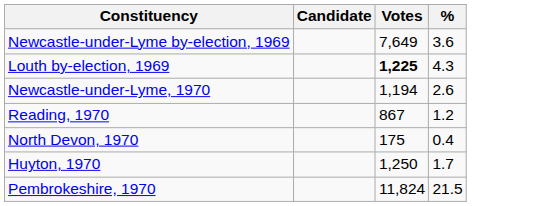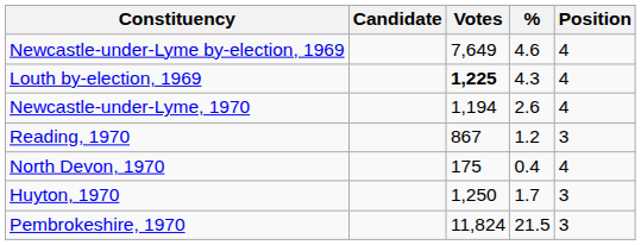 <table class="wikitable sortable">
 <tr>
 <th>Constituency</th>
 <th>Candidate</th>
 <th>Votes</th>
 <th>%</th>
+<th>Position</th>
 </tr>
 <tr>
 <td><a href='#'>Newcastle-under-Lyme by-election, 1969</a></td>
 <td></td>
 <td>7,649</td>
-<td>3.6</td>
+<td>4.6</td>
+<td>4</td>
 </tr>
 <tr>
 <td><a href='#'>Louth by-election, 1969</a></td>
 <td></td>
 <td><strong>1,225</strong></td>
 <td>4.3</td>
+<td>4</td>
 </tr>
 <tr>
 <td><a href='#'>Newcastle-under-Lyme, 1970</a></td>
 <td></td>
 <td>1,194</td>
 <td>2.6</td>
+<td>4</td>
 </tr>
 <tr>
 <td><a href='#'>Reading, 1970</a></td>
 <td></td>
 <td>867</td>
 <td>1.2</td>
+<td>3</td>
 </tr>
 <tr>
 <td><a href='#'>North Devon, 1970</a></td>
 <td></td>
 <td>175</td>
 <td>0.4</td>
+<td>4</td>
 </tr>
 <tr>
 <td><a href='#'>Huyton, 1970</a></td>
 <td></td>
 <td>1,250</td>
 <td>1.7</td>
+<td>3</td>
 </tr>
 <tr>
 <td><a href='#'>Pembrokeshire, 1970</a></td>
 <td></td>
 <td>11,824</td>
 <td>21.5</td>
+<td>3</td>
 </tr>
 </table>
